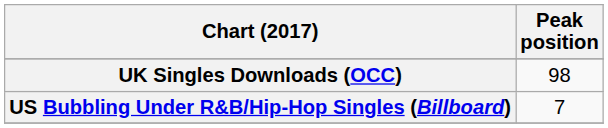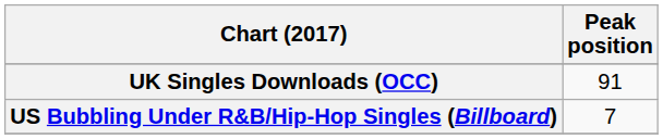 <table class="wikitable sortable plainrowheaders" style="text-align:center;">
 <tr>
 <th scope="col">Chart (2017)</th>
 <th scope="col">Peak<br>position</th>
 </tr>
 <tr>
 </tr>
 <tr>
 <th scope="row">UK Singles Downloads (<a href='#'>OCC</a>)</th>
-<td>98</td>
+<td>91</td>
 </tr>
 <tr>
 <th scope="row">US <a href='#'>Bubbling Under R&B/Hip-Hop Singles</a> (<em><a href='#'>Billboard</a></em>)</th>
 <td>7</td>
 </tr>
 <tr>
 </tr>
 </table>
